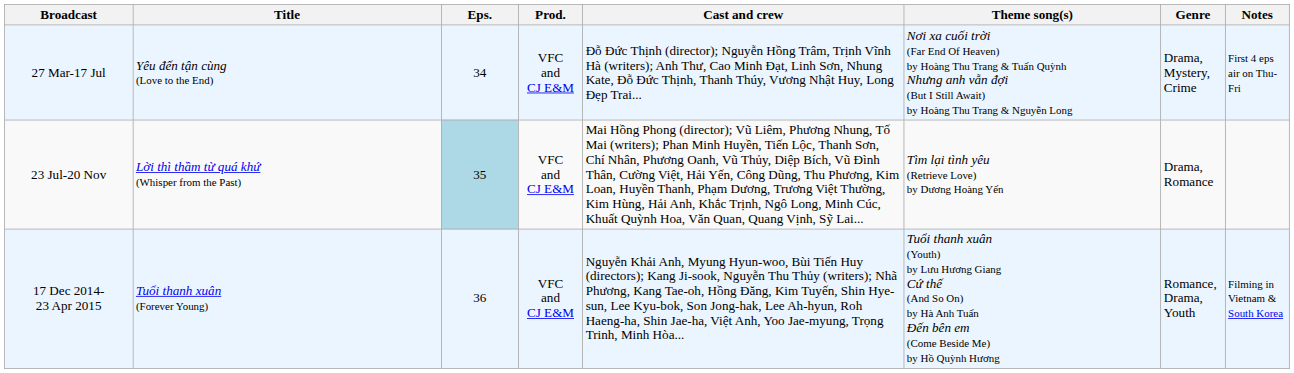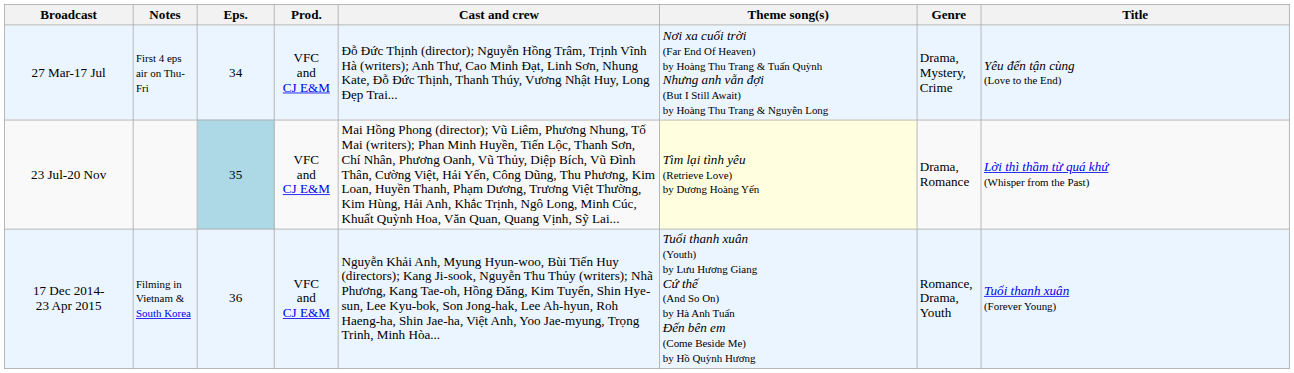 <table class="wikitable sortable">
 <tr>
 <th style="width:10%;">Broadcast</th>
-<th style="width:24%;">Title</th>
+<th style="width:5%;">Notes</th>
 <th style="width:6%;">Eps.</th>
 <th style="width:5%;">Prod.</th>
 <th style="width:25%;">Cast and crew</th>
 <th style="width:20%;">Theme song(s)</th>
 <th style="width:5%;">Genre</th>
-<th style="width:5%;">Notes</th>
+<th style="width:24%;">Title</th>
 </tr>
 <tr ---- bgcolor="#ebf5ff">
 <td style="text-align:center;">27 Mar-17 Jul <br></td>
-<td><em>Yêu đến tận cùng</em> <br><small>(Love to the End)</small></td>
+<td><small>First 4 eps air on Thu-Fri</small></td>
 <td style="text-align:center;">34</td>
 <td style="text-align:center;">VFC<br>and<br><a href='#'>CJ E&M</a></td>
 <td>Đỗ Đức Thịnh (director); Nguyễn Hồng Trâm, Trịnh Vĩnh Hà (writers); Anh Thư, Cao Minh Đạt, Linh Sơn, Nhung Kate, Đỗ Đức Thịnh, Thanh Thúy, Vương Nhật Huy, Long Đẹp Trai...</td>
 <td><em>Nơi xa cuối trời</em> <br><small>(Far End Of Heaven)</small><br><small>by Hoàng Thu Trang & Tuấn Quỳnh</small><br><em>Nhưng anh vẫn đợi</em> <br><small>(But I Still Await)</small><br><small>by Hoàng Thu Trang & Nguyễn Long</small></td>
 <td>Drama, Mystery, Crime</td>
-<td><small>First 4 eps air on Thu-Fri</small></td>
+<td><em>Yêu đến tận cùng</em> <br><small>(Love to the End)</small></td>
 </tr>
 <tr>
 <td style="text-align:center;">23 Jul-20 Nov <br></td>
-<td><em><a href='#'>Lời thì thầm từ quá khứ</a></em> <br><small>(Whisper from the Past)</small></td>
+<td></td>
 <td style="background: lightblue; text-align:center;">35</td>
 <td style="text-align:center;">VFC<br>and<br><a href='#'>CJ E&M</a></td>
 <td>Mai Hồng Phong (director); Vũ Liêm, Phương Nhung, Tố Mai (writers); Phan Minh Huyền, Tiến Lộc, Thanh Sơn, Chí Nhân, Phương Oanh, Vũ Thủy, Diệp Bích, Vũ Đình Thân, Cường Việt, Hải Yến, Công Dũng, Thu Phương, Kim Loan, Huyền Thanh, Phạm Dương, Trương Việt Thường, Kim Hùng, Hải Anh, Khắc Trịnh, Ngô Long, Minh Cúc, Khuất Quỳnh Hoa, Văn Quan, Quang Vịnh, Sỹ Lai...</td>
-<td><em>Tìm lại tình yêu</em> <br><small>(Retrieve Love)<br>by Dương Hoàng Yến</small></td>
+<td style="background: lightyellow;"><em>Tìm lại tình yêu</em> <br><small>(Retrieve Love)<br>by Dương Hoàng Yến</small></td>
 <td>Drama, Romance</td>
-<td></td>
+<td><em><a href='#'>Lời thì thầm từ quá khứ</a></em> <br><small>(Whisper from the Past)</small></td>
 </tr>
 <tr ---- bgcolor="#ebf5ff">
 <td style="text-align:center;">17 Dec 2014-<br>23 Apr 2015<br></td>
-<td><em><a href='#'>Tuổi thanh xuân</a></em> <br><small>(Forever Young)</small></td>
+<td><small>Filming in Vietnam & <a href='#'>South Korea</a></small></td>
 <td style="text-align:center;">36</td>
 <td style="text-align:center;">VFC<br>and<br><a href='#'>CJ E&M</a></td>
 <td>Nguyễn Khải Anh, Myung Hyun-woo, Bùi Tiến Huy (directors); Kang Ji-sook, Nguyễn Thu Thủy (writers); Nhã Phương, Kang Tae-oh, Hồng Đăng, Kim Tuyến, Shin Hye-sun, Lee Kyu-bok, Son Jong-hak, Lee Ah-hyun, Roh Haeng-ha, Shin Jae-ha, Việt Anh, Yoo Jae-myung, Trọng Trinh, Minh Hòa...</td>
 <td><em>Tuổi thanh xuân</em> <br><small>(Youth)</small><br><small>by Lưu Hương Giang</small><br><em>Cứ thế</em> <br><small>(And So On)</small><br><small>by Hà Anh Tuấn</small><br><em>Đến bên em</em> <br><small>(Come Beside Me)</small><br><small>by Hồ Quỳnh Hương</small></td>
 <td>Romance, Drama, Youth</td>
-<td><small>Filming in Vietnam & <a href='#'>South Korea</a></small></td>
+<td><em><a href='#'>Tuổi thanh xuân</a></em> <br><small>(Forever Young)</small></td>
 </tr>
 </table>
